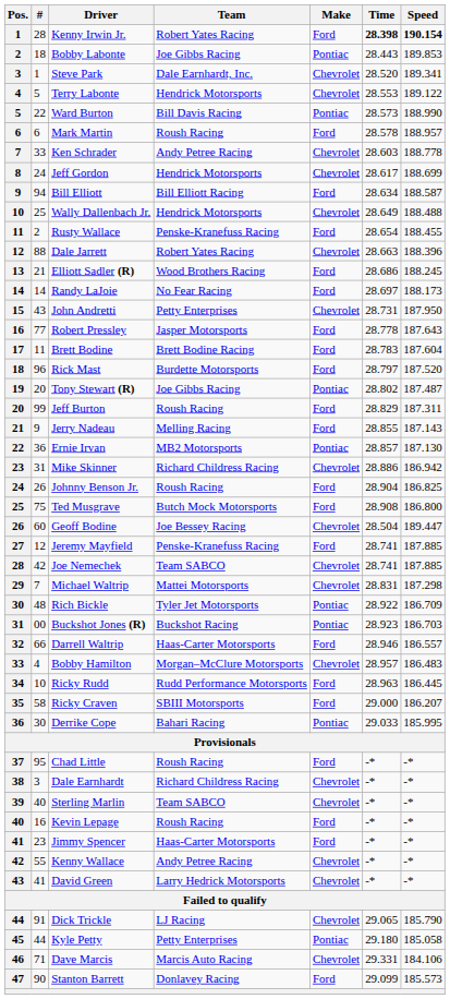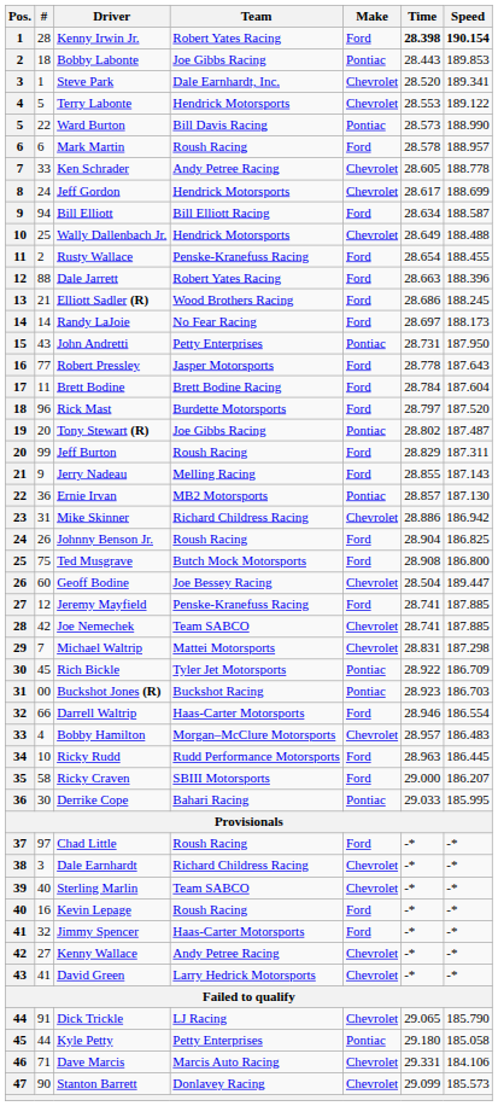 <table class="wikitable" style="font-size:95%">
 <tr>
 <th>Pos.</th>
 <th>#</th>
 <th>Driver</th>
 <th>Team</th>
 <th>Make</th>
 <th>Time</th>
 <th>Speed</th>
 </tr>
 <tr>
 <th>1</th>
 <td>28</td>
 <td><a href='#'>Kenny Irwin Jr.</a></td>
 <td><a href='#'>Robert Yates Racing</a></td>
 <td><a href='#'>Ford</a></td>
 <td><strong>28.398</strong></td>
 <td><strong>190.154</strong></td>
 </tr>
 <tr>
 <th>2</th>
 <td>18</td>
 <td><a href='#'>Bobby Labonte</a></td>
 <td><a href='#'>Joe Gibbs Racing</a></td>
 <td><a href='#'>Pontiac</a></td>
 <td>28.443</td>
 <td>189.853</td>
 </tr>
 <tr>
 <th>3</th>
 <td>1</td>
 <td><a href='#'>Steve Park</a></td>
 <td><a href='#'>Dale Earnhardt, Inc.</a></td>
 <td><a href='#'>Chevrolet</a></td>
 <td>28.520</td>
 <td>189.341</td>
 </tr>
 <tr>
 <th>4</th>
 <td>5</td>
 <td><a href='#'>Terry Labonte</a></td>
 <td><a href='#'>Hendrick Motorsports</a></td>
 <td><a href='#'>Chevrolet</a></td>
 <td>28.553</td>
 <td>189.122</td>
 </tr>
 <tr>
 <th>5</th>
 <td>22</td>
 <td><a href='#'>Ward Burton</a></td>
 <td><a href='#'>Bill Davis Racing</a></td>
 <td><a href='#'>Pontiac</a></td>
 <td>28.573</td>
 <td>188.990</td>
 </tr>
 <tr>
 <th>6</th>
 <td>6</td>
 <td><a href='#'>Mark Martin</a></td>
 <td><a href='#'>Roush Racing</a></td>
 <td><a href='#'>Ford</a></td>
 <td>28.578</td>
 <td>188.957</td>
 </tr>
 <tr>
 <th>7</th>
 <td>33</td>
 <td><a href='#'>Ken Schrader</a></td>
 <td><a href='#'>Andy Petree Racing</a></td>
 <td><a href='#'>Chevrolet</a></td>
-<td>28.603</td>
+<td>28.605</td>
 <td>188.778</td>
 </tr>
 <tr>
 <th>8</th>
 <td>24</td>
 <td><a href='#'>Jeff Gordon</a></td>
 <td><a href='#'>Hendrick Motorsports</a></td>
 <td><a href='#'>Chevrolet</a></td>
 <td>28.617</td>
 <td>188.699</td>
 </tr>
 <tr>
 <th>9</th>
 <td>94</td>
 <td><a href='#'>Bill Elliott</a></td>
 <td><a href='#'>Bill Elliott Racing</a></td>
 <td><a href='#'>Ford</a></td>
 <td>28.634</td>
 <td>188.587</td>
 </tr>
 <tr>
 <th>10</th>
 <td>25</td>
 <td><a href='#'>Wally Dallenbach Jr.</a></td>
 <td><a href='#'>Hendrick Motorsports</a></td>
 <td><a href='#'>Chevrolet</a></td>
 <td>28.649</td>
 <td>188.488</td>
 </tr>
 <tr>
 <th>11</th>
 <td>2</td>
 <td><a href='#'>Rusty Wallace</a></td>
 <td><a href='#'>Penske-Kranefuss Racing</a></td>
 <td><a href='#'>Ford</a></td>
 <td>28.654</td>
 <td>188.455</td>
 </tr>
 <tr>
 <th>12</th>
 <td>88</td>
 <td><a href='#'>Dale Jarrett</a></td>
 <td><a href='#'>Robert Yates Racing</a></td>
-<td><a href='#'>Chevrolet</a></td>
+<td><a href='#'>Ford</a></td>
 <td>28.663</td>
 <td>188.396</td>
 </tr>
 <tr>
 <th>13</th>
 <td>21</td>
 <td><a href='#'>Elliott Sadler</a> <strong>(R)</strong></td>
 <td><a href='#'>Wood Brothers Racing</a></td>
 <td><a href='#'>Ford</a></td>
 <td>28.686</td>
 <td>188.245</td>
 </tr>
 <tr>
 <th>14</th>
 <td>14</td>
 <td><a href='#'>Randy LaJoie</a></td>
 <td><a href='#'>No Fear Racing</a></td>
 <td><a href='#'>Ford</a></td>
 <td>28.697</td>
 <td>188.173</td>
 </tr>
 <tr>
 <th>15</th>
 <td>43</td>
 <td><a href='#'>John Andretti</a></td>
 <td><a href='#'>Petty Enterprises</a></td>
-<td><a href='#'>Chevrolet</a></td>
+<td><a href='#'>Pontiac</a></td>
 <td>28.731</td>
 <td>187.950</td>
 </tr>
 <tr>
 <th>16</th>
 <td>77</td>
 <td><a href='#'>Robert Pressley</a></td>
 <td><a href='#'>Jasper Motorsports</a></td>
 <td><a href='#'>Ford</a></td>
 <td>28.778</td>
 <td>187.643</td>
 </tr>
 <tr>
 <th>17</th>
 <td>11</td>
 <td><a href='#'>Brett Bodine</a></td>
 <td><a href='#'>Brett Bodine Racing</a></td>
 <td><a href='#'>Ford</a></td>
-<td>28.783</td>
+<td>28.784</td>
 <td>187.604</td>
 </tr>
 <tr>
 <th>18</th>
 <td>96</td>
 <td><a href='#'>Rick Mast</a></td>
 <td><a href='#'>Burdette Motorsports</a></td>
 <td><a href='#'>Ford</a></td>
 <td>28.797</td>
 <td>187.520</td>
 </tr>
 <tr>
 <th>19</th>
 <td>20</td>
 <td><a href='#'>Tony Stewart</a> <strong>(R)</strong></td>
 <td><a href='#'>Joe Gibbs Racing</a></td>
 <td><a href='#'>Pontiac</a></td>
 <td>28.802</td>
 <td>187.487</td>
 </tr>
 <tr>
 <th>20</th>
 <td>99</td>
 <td><a href='#'>Jeff Burton</a></td>
 <td><a href='#'>Roush Racing</a></td>
 <td><a href='#'>Ford</a></td>
 <td>28.829</td>
 <td>187.311</td>
 </tr>
 <tr>
 <th>21</th>
 <td>9</td>
 <td><a href='#'>Jerry Nadeau</a></td>
 <td><a href='#'>Melling Racing</a></td>
 <td><a href='#'>Ford</a></td>
 <td>28.855</td>
 <td>187.143</td>
 </tr>
 <tr>
 <th>22</th>
 <td>36</td>
 <td><a href='#'>Ernie Irvan</a></td>
 <td><a href='#'>MB2 Motorsports</a></td>
 <td><a href='#'>Pontiac</a></td>
 <td>28.857</td>
 <td>187.130</td>
 </tr>
 <tr>
 <th>23</th>
 <td>31</td>
 <td><a href='#'>Mike Skinner</a></td>
 <td><a href='#'>Richard Childress Racing</a></td>
 <td><a href='#'>Chevrolet</a></td>
 <td>28.886</td>
 <td>186.942</td>
 </tr>
 <tr>
 <th>24</th>
 <td>26</td>
 <td><a href='#'>Johnny Benson Jr.</a></td>
 <td><a href='#'>Roush Racing</a></td>
 <td><a href='#'>Ford</a></td>
 <td>28.904</td>
 <td>186.825</td>
 </tr>
 <tr>
 <th>25</th>
 <td>75</td>
 <td><a href='#'>Ted Musgrave</a></td>
 <td><a href='#'>Butch Mock Motorsports</a></td>
 <td><a href='#'>Ford</a></td>
 <td>28.908</td>
 <td>186.800</td>
 </tr>
 <tr>
 <th>26</th>
 <td>60</td>
 <td><a href='#'>Geoff Bodine</a></td>
 <td><a href='#'>Joe Bessey Racing</a></td>
 <td><a href='#'>Chevrolet</a></td>
 <td>28.504</td>
 <td>189.447</td>
 </tr>
 <tr>
 <th>27</th>
 <td>12</td>
 <td><a href='#'>Jeremy Mayfield</a></td>
 <td><a href='#'>Penske-Kranefuss Racing</a></td>
 <td><a href='#'>Ford</a></td>
 <td>28.741</td>
 <td>187.885</td>
 </tr>
 <tr>
 <th>28</th>
 <td>42</td>
 <td><a href='#'>Joe Nemechek</a></td>
 <td><a href='#'>Team SABCO</a></td>
 <td><a href='#'>Chevrolet</a></td>
 <td>28.741</td>
 <td>187.885</td>
 </tr>
 <tr>
 <th>29</th>
 <td>7</td>
 <td><a href='#'>Michael Waltrip</a></td>
 <td><a href='#'>Mattei Motorsports</a></td>
 <td><a href='#'>Chevrolet</a></td>
 <td>28.831</td>
 <td>187.298</td>
 </tr>
 <tr>
 <th>30</th>
-<td>48</td>
+<td>45</td>
 <td><a href='#'>Rich Bickle</a></td>
 <td><a href='#'>Tyler Jet Motorsports</a></td>
 <td><a href='#'>Pontiac</a></td>
 <td>28.922</td>
 <td>186.709</td>
 </tr>
 <tr>
 <th>31</th>
 <td>00</td>
 <td><a href='#'>Buckshot Jones</a> <strong>(R)</strong></td>
 <td><a href='#'>Buckshot Racing</a></td>
 <td><a href='#'>Pontiac</a></td>
 <td>28.923</td>
 <td>186.703</td>
 </tr>
 <tr>
 <th>32</th>
 <td>66</td>
 <td><a href='#'>Darrell Waltrip</a></td>
 <td><a href='#'>Haas-Carter Motorsports</a></td>
 <td><a href='#'>Ford</a></td>
 <td>28.946</td>
-<td>186.557</td>
+<td>186.554</td>
 </tr>
 <tr>
 <th>33</th>
 <td>4</td>
 <td><a href='#'>Bobby Hamilton</a></td>
 <td><a href='#'>Morgan–McClure Motorsports</a></td>
 <td><a href='#'>Chevrolet</a></td>
 <td>28.957</td>
 <td>186.483</td>
 </tr>
 <tr>
 <th>34</th>
 <td>10</td>
 <td><a href='#'>Ricky Rudd</a></td>
 <td><a href='#'>Rudd Performance Motorsports</a></td>
 <td><a href='#'>Ford</a></td>
 <td>28.963</td>
 <td>186.445</td>
 </tr>
 <tr>
 <th>35</th>
 <td>58</td>
 <td><a href='#'>Ricky Craven</a></td>
 <td><a href='#'>SBIII Motorsports</a></td>
 <td><a href='#'>Ford</a></td>
 <td>29.000</td>
 <td>186.207</td>
 </tr>
 <tr>
 <th>36</th>
 <td>30</td>
 <td><a href='#'>Derrike Cope</a></td>
 <td><a href='#'>Bahari Racing</a></td>
 <td><a href='#'>Pontiac</a></td>
 <td>29.033</td>
 <td>185.995</td>
 </tr>
 <tr>
 <th colspan="7">Provisionals</th>
 </tr>
 <tr>
 <th>37</th>
-<td>95</td>
+<td>97</td>
 <td><a href='#'>Chad Little</a></td>
 <td><a href='#'>Roush Racing</a></td>
 <td><a href='#'>Ford</a></td>
 <td>-*</td>
 <td>-*</td>
 </tr>
 <tr>
 <th>38</th>
 <td>3</td>
 <td><a href='#'>Dale Earnhardt</a></td>
 <td><a href='#'>Richard Childress Racing</a></td>
 <td><a href='#'>Chevrolet</a></td>
 <td>-*</td>
 <td>-*</td>
 </tr>
 <tr>
 <th>39</th>
 <td>40</td>
 <td><a href='#'>Sterling Marlin</a></td>
 <td><a href='#'>Team SABCO</a></td>
 <td><a href='#'>Chevrolet</a></td>
 <td>-*</td>
 <td>-*</td>
 </tr>
 <tr>
 <th>40</th>
 <td>16</td>
 <td><a href='#'>Kevin Lepage</a></td>
 <td><a href='#'>Roush Racing</a></td>
 <td><a href='#'>Ford</a></td>
 <td>-*</td>
 <td>-*</td>
 </tr>
 <tr>
 <th>41</th>
-<td>23</td>
+<td>32</td>
 <td><a href='#'>Jimmy Spencer</a></td>
 <td><a href='#'>Haas-Carter Motorsports</a></td>
 <td><a href='#'>Ford</a></td>
 <td>-*</td>
 <td>-*</td>
 </tr>
 <tr>
 <th>42</th>
-<td>55</td>
+<td>27</td>
 <td><a href='#'>Kenny Wallace</a></td>
 <td><a href='#'>Andy Petree Racing</a></td>
 <td><a href='#'>Chevrolet</a></td>
 <td>-*</td>
 <td>-*</td>
 </tr>
 <tr>
 <th>43</th>
 <td>41</td>
 <td><a href='#'>David Green</a></td>
 <td><a href='#'>Larry Hedrick Motorsports</a></td>
 <td><a href='#'>Chevrolet</a></td>
 <td>-*</td>
 <td>-*</td>
 </tr>
 <tr>
 <th colspan="7">Failed to qualify</th>
 </tr>
 <tr>
 <th>44</th>
 <td>91</td>
 <td><a href='#'>Dick Trickle</a></td>
 <td><a href='#'>LJ Racing</a></td>
 <td><a href='#'>Chevrolet</a></td>
 <td>29.065</td>
 <td>185.790</td>
 </tr>
 <tr>
 <th>45</th>
 <td>44</td>
 <td><a href='#'>Kyle Petty</a></td>
 <td><a href='#'>Petty Enterprises</a></td>
 <td><a href='#'>Pontiac</a></td>
 <td>29.180</td>
 <td>185.058</td>
 </tr>
 <tr>
 <th>46</th>
 <td>71</td>
 <td><a href='#'>Dave Marcis</a></td>
 <td><a href='#'>Marcis Auto Racing</a></td>
 <td><a href='#'>Chevrolet</a></td>
 <td>29.331</td>
 <td>184.106</td>
 </tr>
 <tr>
 <th>47</th>
 <td>90</td>
 <td><a href='#'>Stanton Barrett</a></td>
 <td><a href='#'>Donlavey Racing</a></td>
-<td><a href='#'>Ford</a></td>
+<td><a href='#'>Chevrolet</a></td>
 <td>29.099</td>
 <td>185.573</td>
 </tr>
 <tr>
 <th colspan="7"></th>
 </tr>
 </table>
